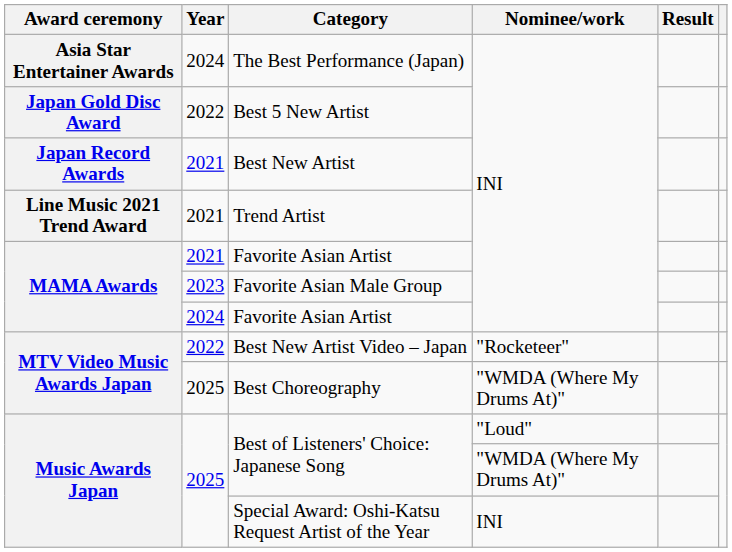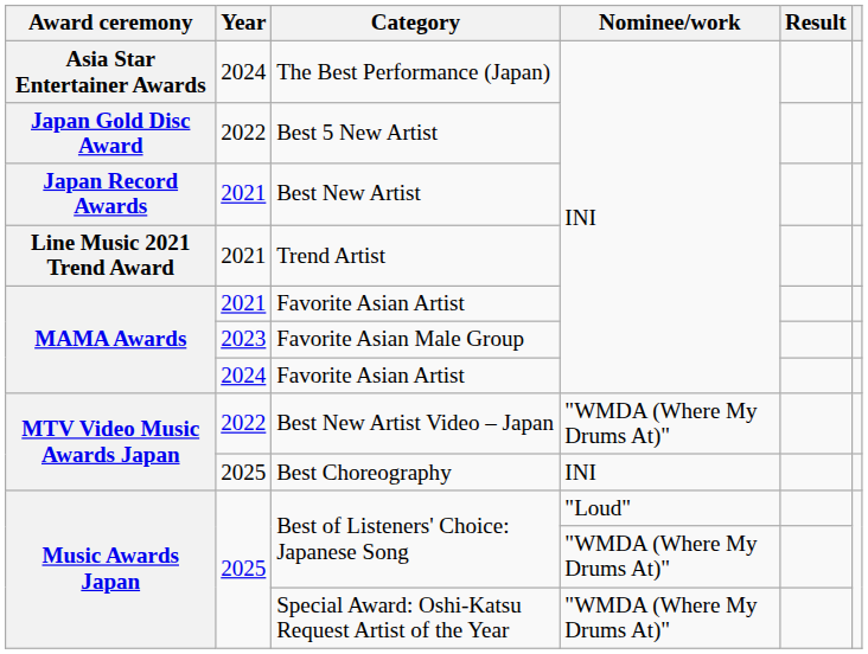 <table class="wikitable sortable plainrowheaders">
 <tr>
 <th scope="col">Award ceremony</th>
 <th scope="col">Year</th>
 <th scope="col">Category</th>
 <th scope="col">Nominee/work</th>
 <th scope="col">Result</th>
 <th scope="col" class="unsortable"></th>
 </tr>
 <tr>
 <th scope="row">Asia Star Entertainer Awards</th>
 <td style="text-align:center">2024</td>
 <td>The Best Performance (Japan)</td>
 <td rowspan="7">INI</td>
 <td></td>
 <td style="text-align:center"></td>
 </tr>
 <tr>
 <th scope="row"><a href='#'>Japan Gold Disc Award</a></th>
 <td style="text-align:center">2022</td>
 <td>Best 5 New Artist</td>
 <td></td>
 <td style="text-align:center"></td>
 </tr>
 <tr>
 <th scope="row"><a href='#'>Japan Record Awards</a></th>
 <td style="text-align:center"><a href='#'>2021</a></td>
 <td>Best New Artist</td>
 <td></td>
 <td style="text-align:center"></td>
 </tr>
 <tr>
 <th scope="row">Line Music 2021 Trend Award</th>
 <td style="text-align:center">2021</td>
 <td>Trend Artist</td>
 <td></td>
 <td style="text-align:center"></td>
 </tr>
 <tr>
 <th scope="row" rowspan="3"><a href='#'>MAMA Awards</a></th>
 <td style="text-align:center"><a href='#'>2021</a></td>
 <td>Favorite Asian Artist</td>
 <td></td>
 <td style="text-align:center"></td>
 </tr>
 <tr>
 <td style="text-align:center"><a href='#'>2023</a></td>
 <td>Favorite Asian Male Group</td>
 <td></td>
 <td style="text-align:center"></td>
 </tr>
 <tr>
 <td style="text-align:center"><a href='#'>2024</a></td>
 <td>Favorite Asian Artist</td>
 <td></td>
 <td style="text-align:center"></td>
 </tr>
 <tr>
 <th rowspan="2" scope="row"><a href='#'>MTV Video Music Awards Japan</a></th>
 <td style="text-align:center"><a href='#'>2022</a></td>
 <td>Best New Artist Video – Japan</td>
-<td>"Rocketeer"</td>
+<td>"WMDA (Where My Drums At)"</td>
 <td></td>
 <td style="text-align:center"></td>
 </tr>
 <tr>
 <td style="text-align:center">2025</td>
 <td>Best Choreography</td>
-<td>"WMDA (Where My Drums At)"</td>
+<td>INI</td>
 <td></td>
 <td style="text-align:center"></td>
 </tr>
 <tr>
 <th rowspan="3" scope="row"><a href='#'>Music Awards Japan</a></th>
 <td rowspan="3" style="text-align: center;"><a href='#'>2025</a></td>
 <td rowspan="2">Best of Listeners' Choice: Japanese Song</td>
 <td>"Loud"</td>
 <td></td>
 <td rowspan="3" style="text-align: center;"></td>
 </tr>
 <tr>
 <td>"WMDA (Where My Drums At)"</td>
 <td></td>
 </tr>
 <tr>
 <td>Special Award: Oshi-Katsu Request Artist of the Year</td>
-<td>INI</td>
+<td>"WMDA (Where My Drums At)"</td>
 <td></td>
 </tr>
 </table>
